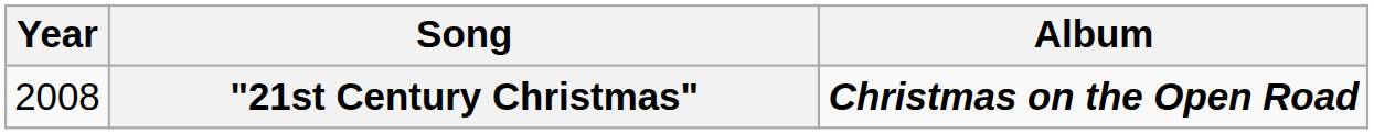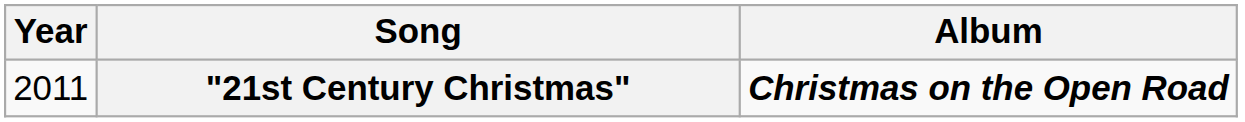 <table class="wikitable plainrowheaders">
 <tr>
 <th>Year</th>
 <th style="width:18em;">Song</th>
 <th>Album</th>
 </tr>
 <tr>
-<td>2008</td>
+<td>2011</td>
 <th scope="row">"21st Century Christmas"</th>
 <td><strong><em>Christmas on the Open Road</em></strong></td>
 </tr>
 </table>
